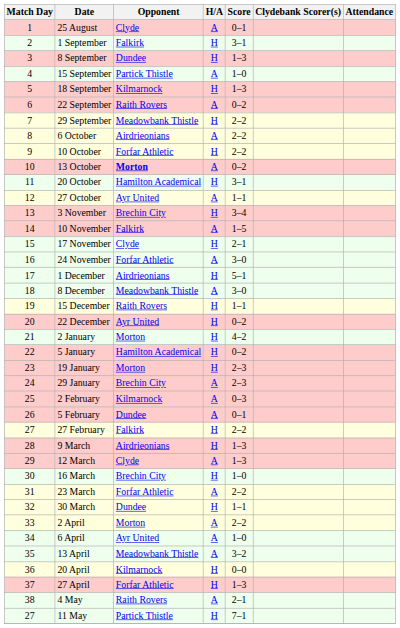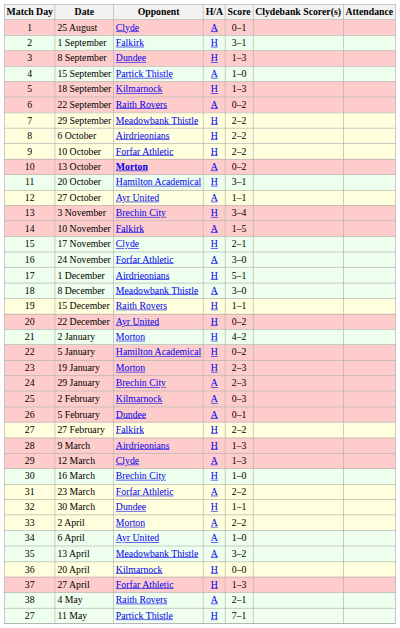 <table class="wikitable" style="text-align:center">
 <tr>
 <th>Match Day</th>
 <th>Date</th>
 <th>Opponent</th>
 <th>H/A</th>
 <th>Score</th>
 <th>Clydebank Scorer(s)</th>
 <th>Attendance</th>
 </tr>
 <tr bgcolor=#FFCCCC>
 <td>1</td>
 <td align=left>25 August</td>
 <td align=left><a href='#'>Clyde</a></td>
 <td><a href='#'>A</a></td>
 <td>0–1</td>
 <td align=left></td>
 <td></td>
 </tr>
 <tr bgcolor=#EEFFEE>
 <td>2</td>
 <td align=left>1 September</td>
 <td align=left><a href='#'>Falkirk</a></td>
 <td><a href='#'>H</a></td>
 <td>3–1</td>
 <td align=left></td>
 <td></td>
 </tr>
 <tr bgcolor=#FFCCCC>
 <td>3</td>
 <td align=left>8 September</td>
 <td align=left><a href='#'>Dundee</a></td>
 <td><a href='#'>H</a></td>
 <td>1–3</td>
 <td align=left></td>
 <td></td>
 </tr>
 <tr bgcolor=#EEFFEE>
 <td>4</td>
 <td align=left>15 September</td>
 <td align=left><a href='#'>Partick Thistle</a></td>
 <td><a href='#'>A</a></td>
 <td>1–0</td>
 <td align=left></td>
 <td></td>
 </tr>
 <tr bgcolor=#FFCCCC>
 <td>5</td>
 <td align=left>18 September</td>
 <td align=left><a href='#'>Kilmarnock</a></td>
 <td><a href='#'>H</a></td>
 <td>1–3</td>
 <td align=left></td>
 <td></td>
 </tr>
 <tr bgcolor=#FFCCCC>
 <td>6</td>
 <td align=left>22 September</td>
 <td align=left><a href='#'>Raith Rovers</a></td>
 <td><a href='#'>A</a></td>
 <td>0–2</td>
 <td align=left></td>
 <td></td>
 </tr>
 <tr bgcolor=#FFFFDD>
 <td>7</td>
 <td align=left>29 September</td>
 <td align=left><a href='#'>Meadowbank Thistle</a></td>
 <td><a href='#'>H</a></td>
 <td>2–2</td>
 <td align=left></td>
 <td></td>
 </tr>
 <tr bgcolor=#FFFFDD>
 <td>8</td>
 <td align=left>6 October</td>
 <td align=left><a href='#'>Airdrieonians</a></td>
-<td><a href='#'>A</a></td>
+<td><a href='#'>H</a></td>
 <td>2–2</td>
 <td align=left></td>
 <td></td>
 </tr>
 <tr bgcolor=#FFFFDD>
 <td>9</td>
 <td align=left>10 October</td>
 <td align=left><a href='#'>Forfar Athletic</a></td>
 <td><a href='#'>H</a></td>
 <td>2–2</td>
 <td align=left></td>
 <td></td>
 </tr>
 <tr bgcolor=#FFCCCC>
 <td>10</td>
 <td align=left>13 October</td>
 <td align=left><strong><a href='#'>Morton</a></strong></td>
 <td><a href='#'>A</a></td>
 <td>0–2</td>
 <td align=left></td>
 <td></td>
 </tr>
 <tr bgcolor=#EEFFEE>
 <td>11</td>
 <td align=left>20 October</td>
 <td align=left><a href='#'>Hamilton Academical</a></td>
 <td><a href='#'>H</a></td>
 <td>3–1</td>
 <td align=left></td>
 <td></td>
 </tr>
 <tr bgcolor=#FFFFDD>
 <td>12</td>
 <td align=left>27 October</td>
 <td align=left><a href='#'>Ayr United</a></td>
 <td><a href='#'>A</a></td>
 <td>1–1</td>
 <td align=left></td>
 <td></td>
 </tr>
 <tr bgcolor=#FFCCCC>
 <td>13</td>
 <td align=left>3 November</td>
 <td align=left><a href='#'>Brechin City</a></td>
 <td><a href='#'>H</a></td>
 <td>3–4</td>
 <td align=left></td>
 <td></td>
 </tr>
 <tr bgcolor=#FFCCCC>
 <td>14</td>
 <td align=left>10 November</td>
 <td align=left><a href='#'>Falkirk</a></td>
 <td><a href='#'>A</a></td>
 <td>1–5</td>
 <td align=left></td>
 <td></td>
 </tr>
 <tr bgcolor=#EEFFEE>
 <td>15</td>
 <td align=left>17 November</td>
 <td align=left><a href='#'>Clyde</a></td>
 <td><a href='#'>H</a></td>
 <td>2–1</td>
 <td align=left></td>
 <td></td>
 </tr>
 <tr bgcolor=#EEFFEE>
 <td>16</td>
 <td align=left>24 November</td>
 <td align=left><a href='#'>Forfar Athletic</a></td>
 <td><a href='#'>A</a></td>
 <td>3–0</td>
 <td align=left></td>
 <td></td>
 </tr>
 <tr bgcolor=#EEFFEE>
 <td>17</td>
 <td align=left>1 December</td>
 <td align=left><a href='#'>Airdrieonians</a></td>
 <td><a href='#'>H</a></td>
 <td>5–1</td>
 <td align=left></td>
 <td></td>
 </tr>
 <tr bgcolor=#EEFFEE>
 <td>18</td>
 <td align=left>8 December</td>
 <td align=left><a href='#'>Meadowbank Thistle</a></td>
 <td><a href='#'>A</a></td>
 <td>3–0</td>
 <td align=left></td>
 <td></td>
 </tr>
 <tr bgcolor=#FFFFDD>
 <td>19</td>
 <td align=left>15 December</td>
 <td align=left><a href='#'>Raith Rovers</a></td>
 <td><a href='#'>H</a></td>
 <td>1–1</td>
 <td align=left></td>
 <td></td>
 </tr>
 <tr bgcolor=#FFCCCC>
 <td>20</td>
 <td align=left>22 December</td>
 <td align=left><a href='#'>Ayr United</a></td>
 <td><a href='#'>H</a></td>
 <td>0–2</td>
 <td align=left></td>
 <td></td>
 </tr>
 <tr bgcolor=#EEFFEE>
 <td>21</td>
 <td align=left>2 January</td>
 <td align=left><a href='#'>Morton</a></td>
 <td><a href='#'>H</a></td>
 <td>4–2</td>
 <td align=left></td>
 <td></td>
 </tr>
 <tr bgcolor=#FFCCCC>
 <td>22</td>
 <td align=left>5 January</td>
 <td align=left><a href='#'>Hamilton Academical</a></td>
 <td><a href='#'>H</a></td>
 <td>0–2</td>
 <td align=left></td>
 <td></td>
 </tr>
 <tr bgcolor=#FFCCCC>
 <td>23</td>
 <td align=left>19 January</td>
 <td align=left><a href='#'>Morton</a></td>
 <td><a href='#'>H</a></td>
 <td>2–3</td>
 <td align=left></td>
 <td></td>
 </tr>
 <tr bgcolor=#FFCCCC>
 <td>24</td>
 <td align=left>29 January</td>
 <td align=left><a href='#'>Brechin City</a></td>
 <td><a href='#'>A</a></td>
 <td>2–3</td>
 <td align=left></td>
 <td></td>
 </tr>
 <tr bgcolor=#FFCCCC>
 <td>25</td>
 <td align=left>2 February</td>
 <td align=left><a href='#'>Kilmarnock</a></td>
 <td><a href='#'>A</a></td>
 <td>0–3</td>
 <td align=left></td>
 <td></td>
 </tr>
 <tr bgcolor=#FFCCCC>
 <td>26</td>
 <td align=left>5 February</td>
 <td align=left><a href='#'>Dundee</a></td>
 <td><a href='#'>A</a></td>
 <td>0–1</td>
 <td align=left></td>
 <td></td>
 </tr>
 <tr bgcolor=#FFFFDD>
 <td>27</td>
 <td align=left>27 February</td>
 <td align=left><a href='#'>Falkirk</a></td>
 <td><a href='#'>H</a></td>
 <td>2–2</td>
 <td align=left></td>
 <td></td>
 </tr>
 <tr bgcolor=#FFCCCC>
 <td>28</td>
 <td align=left>9 March</td>
 <td align=left><a href='#'>Airdrieonians</a></td>
 <td><a href='#'>H</a></td>
 <td>1–3</td>
 <td align=left></td>
 <td></td>
 </tr>
 <tr bgcolor=#FFCCCC>
 <td>29</td>
 <td align=left>12 March</td>
 <td align=left><a href='#'>Clyde</a></td>
 <td><a href='#'>A</a></td>
 <td>1–3</td>
 <td align=left></td>
 <td></td>
 </tr>
 <tr bgcolor=#EEFFEE>
 <td>30</td>
 <td align=left>16 March</td>
 <td align=left><a href='#'>Brechin City</a></td>
 <td><a href='#'>H</a></td>
 <td>1–0</td>
 <td align=left></td>
 <td></td>
 </tr>
 <tr bgcolor=#FFFFDD>
 <td>31</td>
 <td align=left>23 March</td>
 <td align=left><a href='#'>Forfar Athletic</a></td>
 <td><a href='#'>A</a></td>
 <td>2–2</td>
 <td align=left></td>
 <td></td>
 </tr>
 <tr bgcolor=#FFFFDD>
 <td>32</td>
 <td align=left>30 March</td>
 <td align=left><a href='#'>Dundee</a></td>
 <td><a href='#'>H</a></td>
 <td>1–1</td>
 <td align=left></td>
 <td></td>
 </tr>
 <tr bgcolor=#FFFFDD>
 <td>33</td>
 <td align=left>2 April</td>
 <td align=left><a href='#'>Morton</a></td>
 <td><a href='#'>A</a></td>
 <td>2–2</td>
 <td align=left></td>
 <td></td>
 </tr>
 <tr bgcolor=#EEFFEE>
 <td>34</td>
 <td align=left>6 April</td>
 <td align=left><a href='#'>Ayr United</a></td>
 <td><a href='#'>A</a></td>
 <td>1–0</td>
 <td align=left></td>
 <td></td>
 </tr>
 <tr bgcolor=#EEFFEE>
 <td>35</td>
 <td align=left>13 April</td>
 <td align=left><a href='#'>Meadowbank Thistle</a></td>
 <td><a href='#'>A</a></td>
 <td>3–2</td>
 <td align=left></td>
 <td></td>
 </tr>
 <tr bgcolor=#FFFFDD>
 <td>36</td>
 <td align=left>20 April</td>
 <td align=left><a href='#'>Kilmarnock</a></td>
 <td><a href='#'>H</a></td>
 <td>0–0</td>
 <td align=left></td>
 <td></td>
 </tr>
 <tr bgcolor=#FFCCCC>
 <td>37</td>
 <td align=left>27 April</td>
 <td align=left><a href='#'>Forfar Athletic</a></td>
 <td><a href='#'>H</a></td>
 <td>1–3</td>
 <td align=left></td>
 <td></td>
 </tr>
 <tr bgcolor=#EEFFEE>
 <td>38</td>
 <td align=left>4 May</td>
 <td align=left><a href='#'>Raith Rovers</a></td>
 <td><a href='#'>A</a></td>
 <td>2–1</td>
 <td align=left></td>
 <td></td>
 </tr>
 <tr bgcolor=#EEFFEE>
 <td>27</td>
 <td align=left>11 May</td>
 <td align=left><a href='#'>Partick Thistle</a></td>
 <td><a href='#'>H</a></td>
 <td>7–1</td>
 <td align=left></td>
 <td></td>
 </tr>
 <tr>
 </tr>
 </table>
